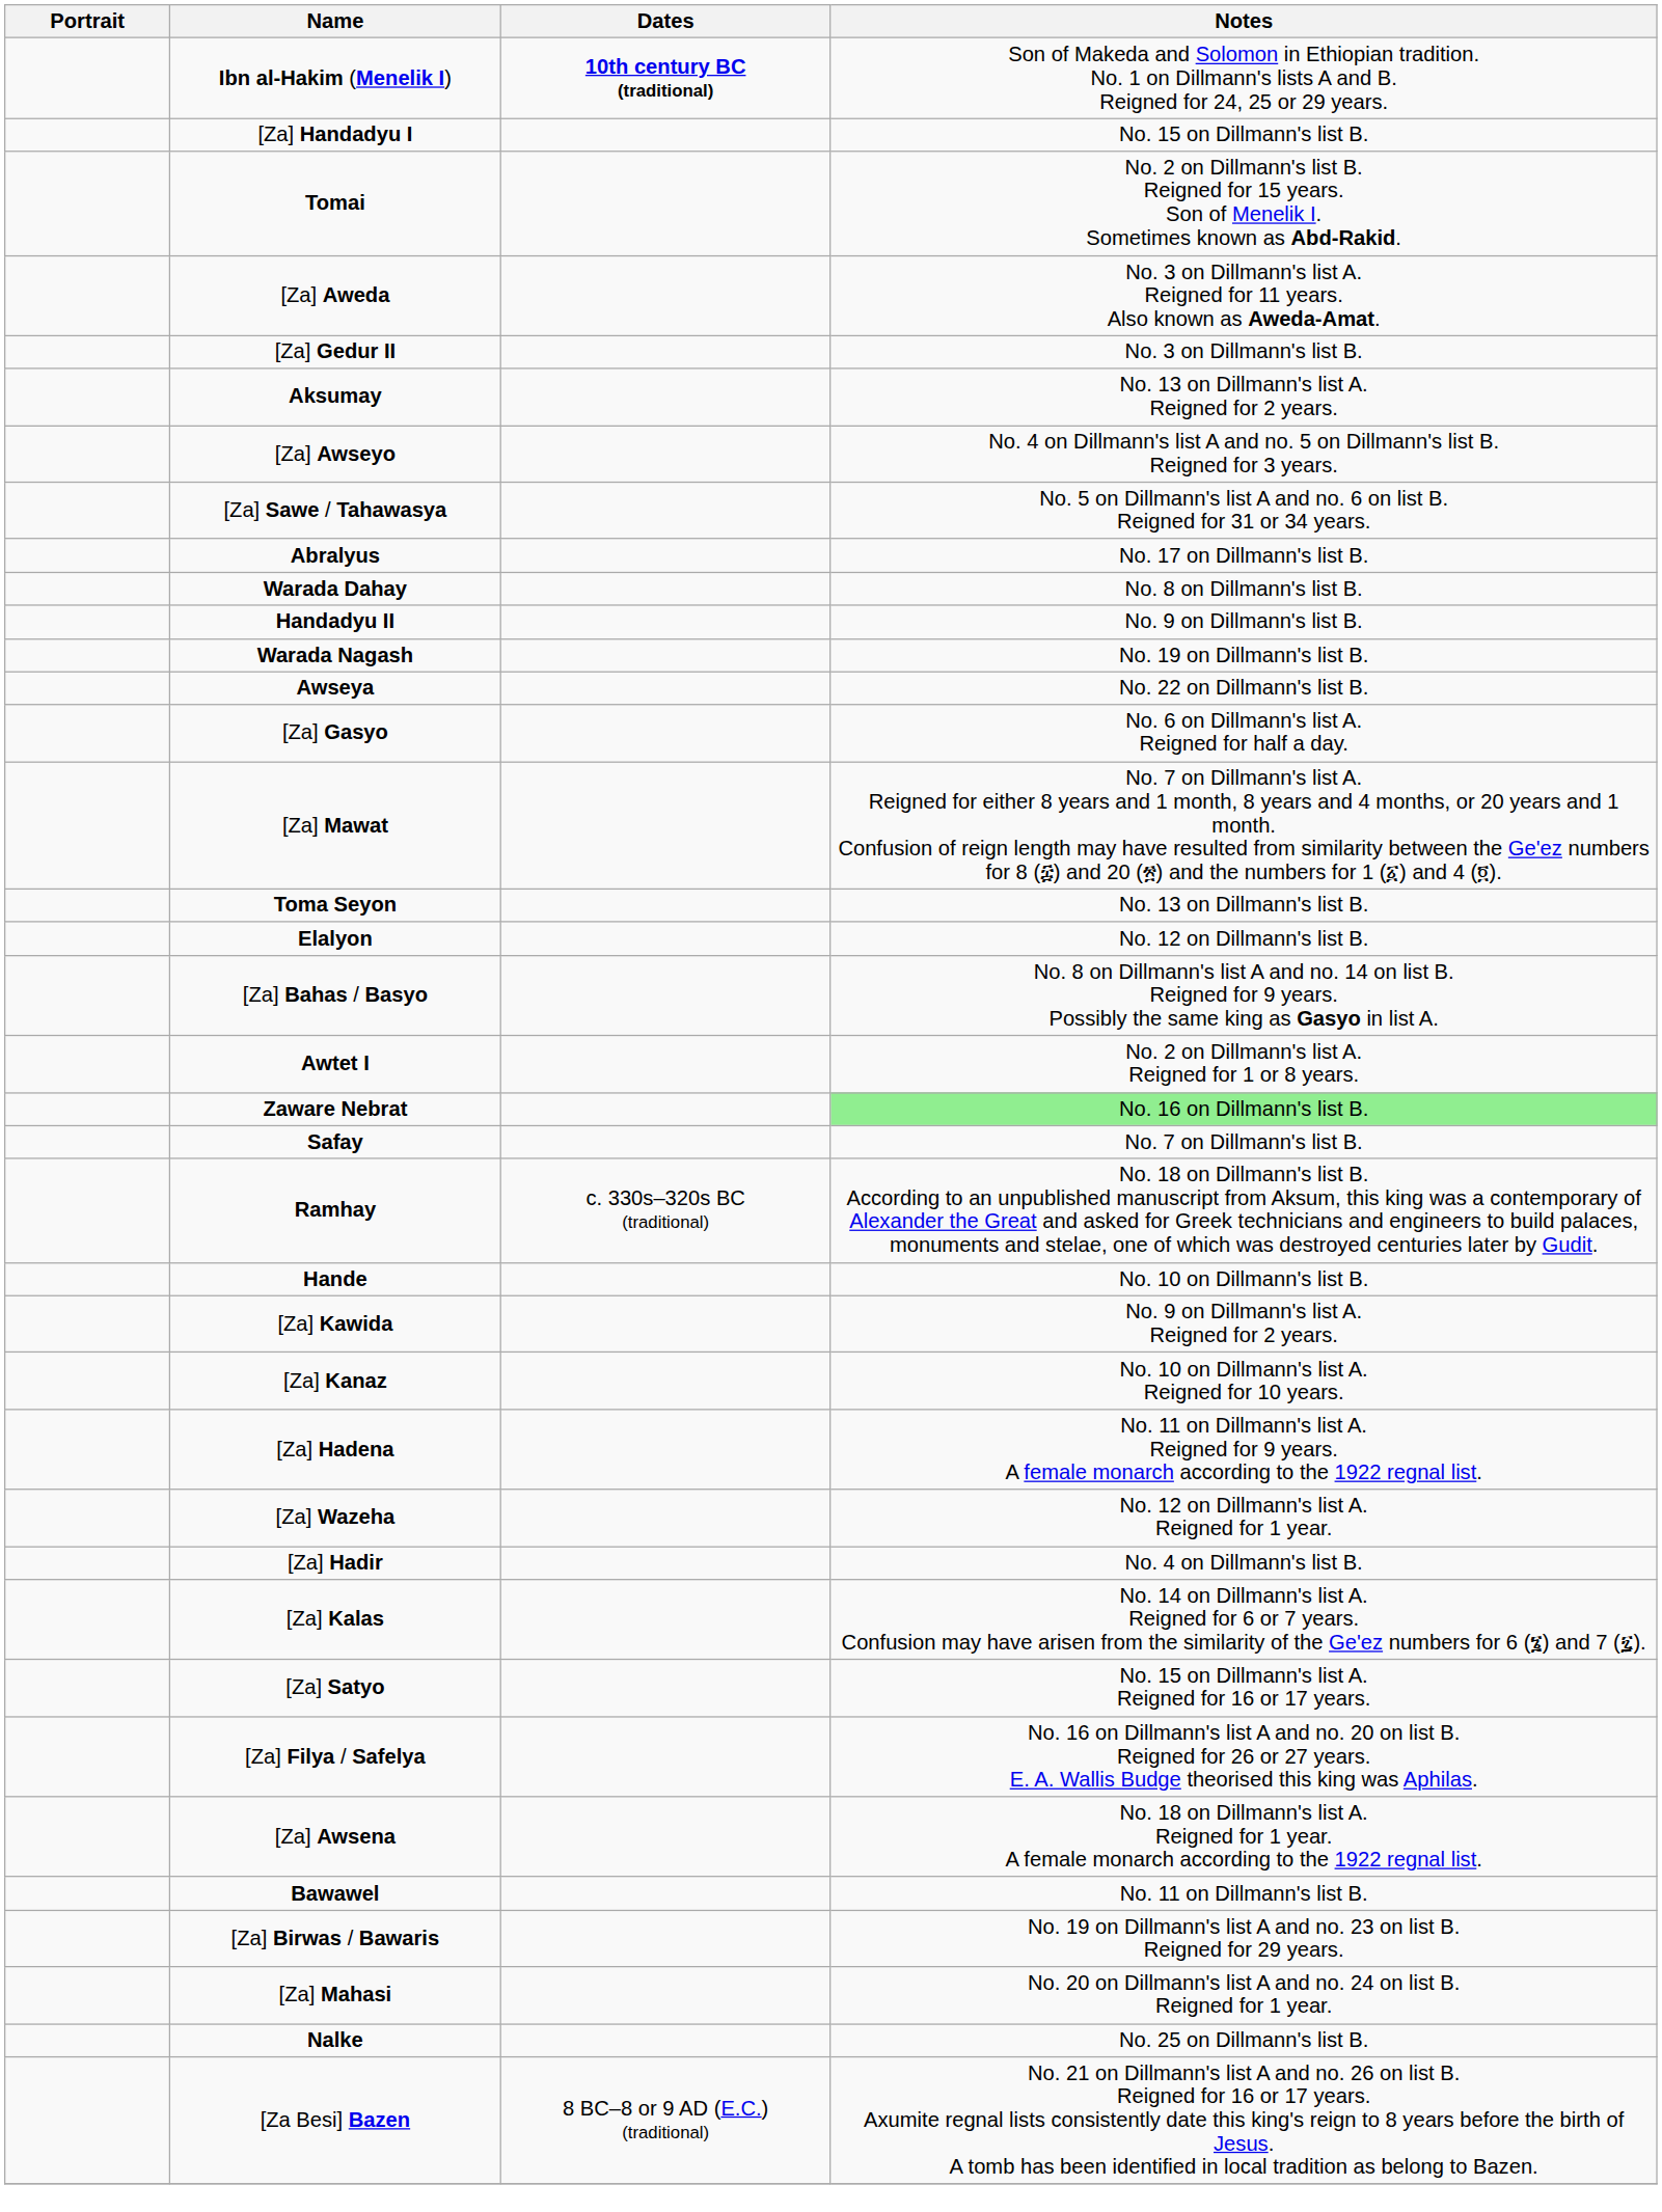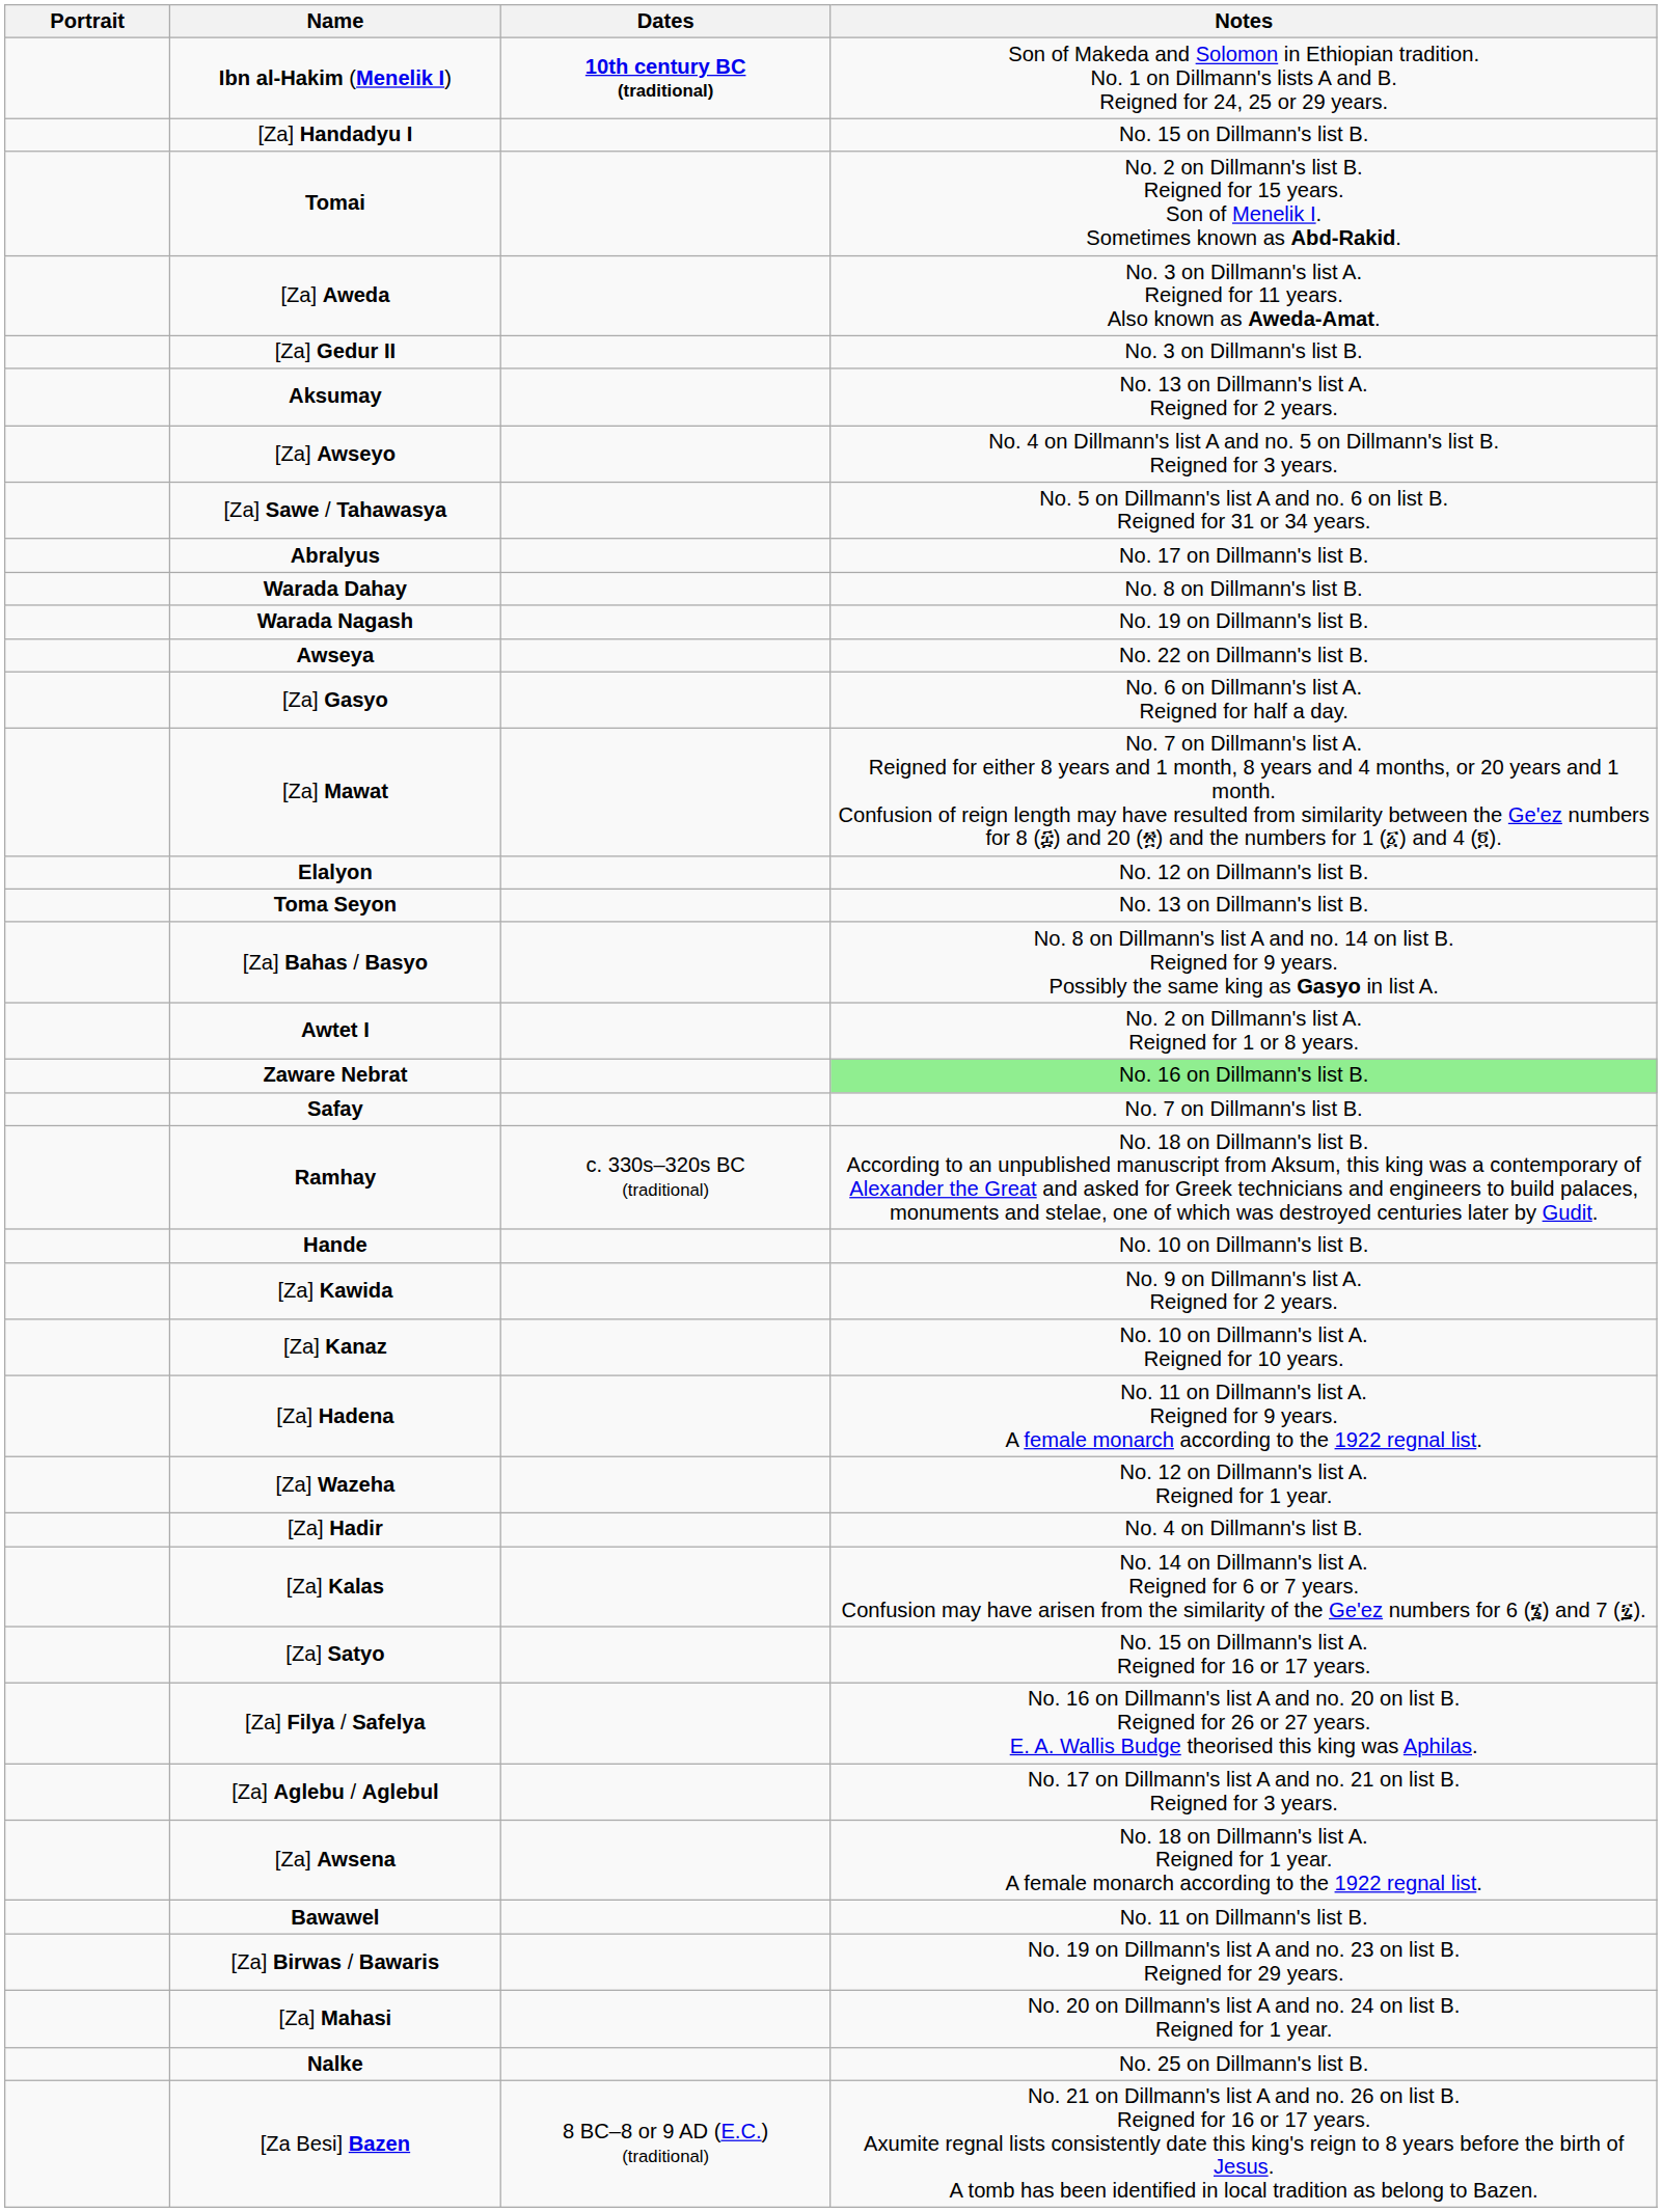 <table class="wikitable" style="width:100%; text-align:center;">
 <tr>
 <th style="width:10%;">Portrait</th>
 <th style="width:20%;">Name<br></th>
 <th style="width:20%;">Dates</th>
 <th style="width:50%;">Notes</th>
 </tr>
 <tr>
 <td></td>
 <td><strong>Ibn al-Hakim</strong> (<strong><a href='#'>Menelik I</a></strong>)</td>
 <td><strong><a href='#'>10th century BC</a><br><small>(traditional)</small></strong></td>
 <td>Son of Makeda and <a href='#'>Solomon</a> in Ethiopian tradition.<br>No. 1 on Dillmann's lists A and B.<br>Reigned for 24, 25 or 29 years.</td>
 </tr>
 <tr>
 <td></td>
 <td>[Za] <strong>Handadyu I</strong></td>
 <td></td>
 <td>No. 15 on Dillmann's list B.</td>
 </tr>
 <tr>
 <td></td>
 <td><strong>Tomai</strong></td>
 <td></td>
 <td>No. 2 on Dillmann's list B.<br>Reigned for 15 years.<br>Son of <a href='#'>Menelik I</a>.<br>Sometimes known as <strong>Abd-Rakid</strong>.</td>
 </tr>
 <tr>
 <td></td>
 <td>[Za] <strong>Aweda</strong></td>
 <td></td>
 <td>No. 3 on Dillmann's list A.<br>Reigned for 11 years.<br>Also known as <strong>Aweda-Amat</strong>.</td>
 </tr>
 <tr>
 <td></td>
 <td>[Za] <strong>Gedur II</strong></td>
 <td></td>
 <td>No. 3 on Dillmann's list B.</td>
 </tr>
 <tr>
 <td></td>
 <td><strong>Aksumay</strong></td>
 <td></td>
 <td>No. 13 on Dillmann's list A.<br>Reigned for 2 years.</td>
 </tr>
 <tr>
 <td></td>
 <td>[Za] <strong>Awseyo</strong></td>
 <td></td>
 <td>No. 4 on Dillmann's list A and no. 5 on Dillmann's list B.<br>Reigned for 3 years.</td>
 </tr>
 <tr>
 <td></td>
 <td>[Za] <strong>Sawe</strong> / <strong>Tahawasya</strong></td>
 <td></td>
 <td>No. 5 on Dillmann's list A and no. 6 on list B.<br>Reigned for 31 or 34 years.</td>
 </tr>
 <tr>
 <td></td>
 <td><strong>Abralyus</strong></td>
 <td></td>
 <td>No. 17 on Dillmann's list B.</td>
 </tr>
 <tr>
 <td></td>
 <td><strong>Warada Dahay</strong></td>
 <td></td>
 <td>No. 8 on Dillmann's list B.</td>
 </tr>
 <tr>
 <td></td>
-<td><strong>Handadyu II</strong></td>
-<td></td>
-<td>No. 9 on Dillmann's list B.</td>
-</tr>
-<tr>
-<td></td>
 <td><strong>Warada Nagash</strong></td>
 <td></td>
 <td>No. 19 on Dillmann's list B.</td>
 </tr>
 <tr>
 <td></td>
 <td><strong>Awseya</strong></td>
 <td></td>
 <td>No. 22 on Dillmann's list B.</td>
 </tr>
 <tr>
 <td></td>
 <td>[Za] <strong>Gasyo</strong></td>
 <td></td>
 <td>No. 6 on Dillmann's list A.<br>Reigned for half a day.</td>
 </tr>
 <tr>
 <td></td>
 <td>[Za] <strong>Mawat</strong></td>
 <td></td>
 <td>No. 7 on Dillmann's list A.<br>Reigned for either 8 years and 1 month, 8 years and 4 months,  or 20 years and 1 month.<br>Confusion of reign length may have resulted from similarity between the <a href='#'>Ge'ez</a> numbers for 8 (፰) and 20 (፳) and the numbers for 1 (፩) and 4 (፬).</td>
 </tr>
 <tr>
 <td></td>
+<td><strong>Elalyon</strong></td>
+<td></td>
+<td>No. 12 on Dillmann's list B.</td>
+</tr>
+<tr>
+<td></td>
 <td><strong>Toma Seyon</strong></td>
 <td></td>
 <td>No. 13 on Dillmann's list B.</td>
-</tr>
-<tr>
-<td></td>
-<td><strong>Elalyon</strong></td>
-<td></td>
-<td>No. 12 on Dillmann's list B.</td>
 </tr>
 <tr>
 <td></td>
 <td>[Za] <strong>Bahas</strong> / <strong>Basyo</strong></td>
 <td></td>
 <td>No. 8 on Dillmann's list A and no. 14 on list B.<br>Reigned for 9 years.<br>Possibly the same king as <strong>Gasyo</strong> in list A.</td>
 </tr>
 <tr>
 <td></td>
 <td><strong>Awtet I</strong></td>
 <td></td>
 <td>No. 2 on Dillmann's list A.<br>Reigned for 1 or 8 years.</td>
 </tr>
 <tr>
 <td></td>
 <td><strong>Zaware Nebrat</strong></td>
 <td></td>
 <td style="background: lightgreen;">No. 16 on Dillmann's list B.</td>
 </tr>
 <tr>
 <td></td>
 <td><strong>Safay</strong></td>
 <td></td>
 <td>No. 7 on Dillmann's list B.</td>
 </tr>
 <tr>
 <td></td>
 <td><strong>Ramhay</strong></td>
 <td>c. 330s–320s BC<br><small>(traditional)</small></td>
 <td>No. 18 on Dillmann's list B.<br>According to an unpublished manuscript from Aksum, this king was a contemporary of <a href='#'>Alexander the Great</a> and asked for Greek technicians and engineers to build palaces, monuments and stelae, one of which was destroyed centuries later by <a href='#'>Gudit</a>.</td>
 </tr>
 <tr>
 <td></td>
 <td><strong>Hande</strong></td>
 <td></td>
 <td>No. 10 on Dillmann's list B.</td>
 </tr>
 <tr>
 <td></td>
 <td>[Za] <strong>Kawida</strong></td>
 <td></td>
 <td>No. 9 on Dillmann's list A.<br>Reigned for 2 years.</td>
 </tr>
 <tr>
 <td></td>
 <td>[Za] <strong>Kanaz</strong></td>
 <td></td>
 <td>No. 10 on Dillmann's list A.<br>Reigned for 10 years.</td>
 </tr>
 <tr>
 <td></td>
 <td>[Za] <strong>Hadena</strong></td>
 <td></td>
 <td>No. 11 on Dillmann's list A.<br>Reigned for 9 years.<br>A <a href='#'>female monarch</a> according to the <a href='#'>1922 regnal list</a>.</td>
 </tr>
 <tr>
 <td></td>
 <td>[Za] <strong>Wazeha</strong></td>
 <td></td>
 <td>No. 12 on Dillmann's list A.<br>Reigned for 1 year.</td>
 </tr>
 <tr>
 <td></td>
 <td>[Za] <strong>Hadir</strong></td>
 <td></td>
 <td>No. 4 on Dillmann's list B.</td>
 </tr>
 <tr>
 <td></td>
 <td>[Za] <strong>Kalas</strong></td>
 <td></td>
 <td>No. 14 on Dillmann's list A.<br>Reigned for 6 or 7 years.<br>Confusion may have arisen from the similarity of the <a href='#'>Ge'ez</a> numbers for 6 (፮) and 7 (፯).</td>
 </tr>
 <tr>
 <td></td>
 <td>[Za] <strong>Satyo</strong></td>
 <td></td>
 <td>No. 15 on Dillmann's list A.<br>Reigned for 16 or 17 years.</td>
 </tr>
 <tr>
 <td></td>
 <td>[Za] <strong>Filya</strong> / <strong>Safelya</strong></td>
 <td></td>
 <td>No. 16 on Dillmann's list A and no. 20 on list B.<br>Reigned for 26 or 27 years.<br><a href='#'>E. A. Wallis Budge</a> theorised this king was <a href='#'>Aphilas</a>.</td>
 </tr>
 <tr>
 <td></td>
+<td>[Za] <strong>Aglebu</strong> / <strong>Aglebul</strong></td>
+<td></td>
+<td>No. 17 on Dillmann's list A and no. 21 on list B.<br>Reigned for 3 years.</td>
+</tr>
+<tr>
+<td></td>
 <td>[Za] <strong>Awsena</strong></td>
 <td></td>
 <td>No. 18 on Dillmann's list A.<br>Reigned for 1 year.<br>A female monarch according to the <a href='#'>1922 regnal list</a>.</td>
 </tr>
 <tr>
 <td></td>
 <td><strong>Bawawel</strong></td>
 <td></td>
 <td>No. 11 on Dillmann's list B.</td>
 </tr>
 <tr>
 <td></td>
 <td>[Za] <strong>Birwas</strong> / <strong>Bawaris</strong></td>
 <td></td>
 <td>No. 19 on Dillmann's list A and no. 23 on list B.<br>Reigned for 29 years.</td>
 </tr>
 <tr>
 <td></td>
 <td>[Za] <strong>Mahasi</strong></td>
 <td></td>
 <td>No. 20 on Dillmann's list A and no. 24 on list B.<br>Reigned for 1 year.</td>
 </tr>
 <tr>
 <td></td>
 <td><strong>Nalke</strong></td>
 <td></td>
 <td>No. 25 on Dillmann's list B.</td>
 </tr>
 <tr>
 <td></td>
 <td>[Za Besi] <strong><a href='#'>Bazen</a></strong></td>
 <td>8 BC–8 or 9 AD (<a href='#'>E.C.</a>)<br><small>(traditional)</small></td>
 <td>No. 21 on Dillmann's list A and no. 26 on list B.<br>Reigned for 16 or 17 years.<br>Axumite regnal lists consistently date this king's reign to 8 years before the birth of <a href='#'>Jesus</a>.<br>A tomb has been identified in local tradition as belong to Bazen.</td>
 </tr>
 <tr>
 </tr>
 </table>
